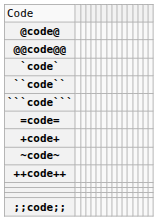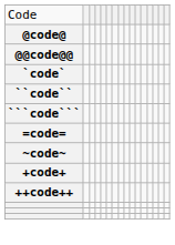 <table class="wikitable sortable">
 <tr>
 <td>Code</td>
 <th></th>
 <th></th>
 <th></th>
 <th></th>
 <th></th>
 <th></th>
 <th></th>
 <th></th>
 <th></th>
 <th></th>
 <th></th>
 <th></th>
 <th></th>
 <th></th>
 <th></th>
 </tr>
 <tr>
 <th><code>@code@</code></th>
 <td></td>
 <td></td>
 <td></td>
 <td></td>
 <td></td>
 <td></td>
 <td></td>
 <td></td>
 <td></td>
 <td></td>
 <td></td>
 <td></td>
 <td></td>
 <td></td>
 <td></td>
 </tr>
 <tr>
 <th><code>@@code@@</code></th>
 <td></td>
 <td></td>
 <td></td>
 <td></td>
 <td></td>
 <td></td>
 <td></td>
 <td></td>
 <td></td>
 <td></td>
 <td></td>
 <td></td>
 <td></td>
 <td></td>
 <td></td>
 </tr>
 <tr>
 <th><code>`code`</code></th>
 <td></td>
 <td></td>
 <td></td>
 <td></td>
 <td></td>
 <td></td>
 <td></td>
 <td></td>
 <td></td>
 <td></td>
 <td></td>
 <td></td>
 <td></td>
 <td></td>
 <td></td>
 </tr>
 <tr>
 <th><code>``code``</code></th>
 <td></td>
 <td></td>
 <td></td>
 <td></td>
 <td></td>
 <td></td>
 <td></td>
 <td></td>
 <td></td>
 <td></td>
 <td></td>
 <td></td>
 <td></td>
 <td></td>
 <td></td>
 </tr>
 <tr>
 <th><code>```code```</code></th>
 <td></td>
 <td></td>
 <td></td>
 <td></td>
 <td></td>
 <td></td>
 <td></td>
 <td></td>
 <td></td>
 <td></td>
 <td></td>
 <td></td>
 <td></td>
 <td></td>
 <td></td>
 </tr>
 <tr>
 <th><code>=code=</code></th>
 <td></td>
 <td></td>
 <td></td>
 <td></td>
 <td></td>
 <td></td>
 <td></td>
 <td></td>
 <td></td>
 <td></td>
 <td></td>
 <td></td>
 <td></td>
 <td></td>
 <td></td>
 </tr>
 <tr>
-<th><code>+code+</code></th>
+<th><code>~code~</code></th>
 <td></td>
 <td></td>
 <td></td>
 <td></td>
 <td></td>
 <td></td>
 <td></td>
 <td></td>
 <td></td>
 <td></td>
 <td></td>
 <td></td>
 <td></td>
 <td></td>
 <td></td>
 </tr>
 <tr>
-<th><code>~code~</code></th>
+<th><code>+code+</code></th>
 <td></td>
 <td></td>
 <td></td>
 <td></td>
 <td></td>
 <td></td>
 <td></td>
 <td></td>
 <td></td>
 <td></td>
 <td></td>
 <td></td>
 <td></td>
 <td></td>
 <td></td>
 </tr>
 <tr>
 <th><code>++code++</code></th>
 <td></td>
 <td></td>
 <td></td>
 <td></td>
 <td></td>
 <td></td>
 <td></td>
 <td></td>
 <td></td>
 <td></td>
 <td></td>
 <td></td>
 <td></td>
 <td></td>
 <td></td>
 </tr>
 <tr>
 <th><code></code></th>
 <td></td>
 <td></td>
 <td></td>
 <td></td>
 <td></td>
 <td></td>
 <td></td>
 <td></td>
 <td></td>
 <td></td>
 <td></td>
 <td></td>
 <td></td>
 <td></td>
 <td></td>
 </tr>
 <tr>
 <th><code></code></th>
 <td></td>
 <td></td>
 <td></td>
 <td></td>
 <td></td>
 <td></td>
 <td></td>
 <td></td>
 <td></td>
 <td></td>
 <td></td>
 <td></td>
 <td></td>
 <td></td>
 <td></td>
 </tr>
 <tr>
 <th><code></code></th>
 <td></td>
 <td></td>
 <td></td>
 <td></td>
 <td></td>
 <td></td>
 <td></td>
 <td></td>
 <td></td>
 <td></td>
 <td></td>
 <td></td>
 <td></td>
 <td></td>
 <td></td>
 </tr>
-<tr>
-<th><code>;;code;;</code></th>
-<td></td>
-<td></td>
-<td></td>
-<td></td>
-<td></td>
-<td></td>
-<td></td>
-<td></td>
-<td></td>
-<td></td>
-<td></td>
-<td></td>
-<td></td>
-<td></td>
-<td></td>
-</tr>
 </table>
